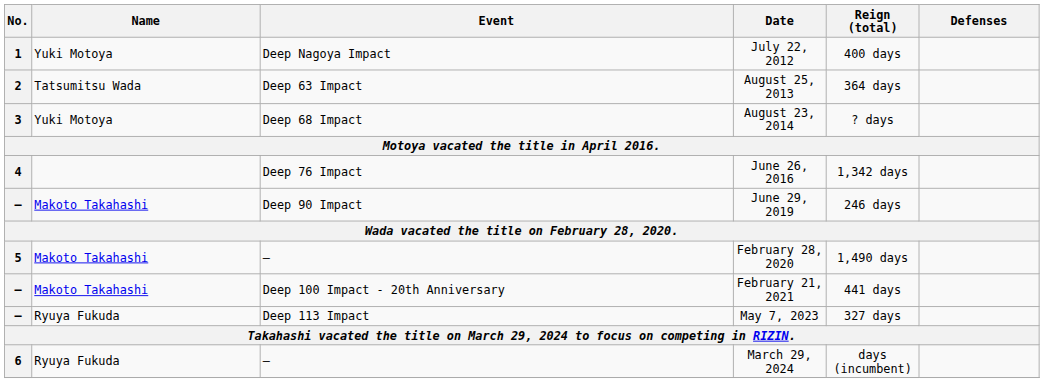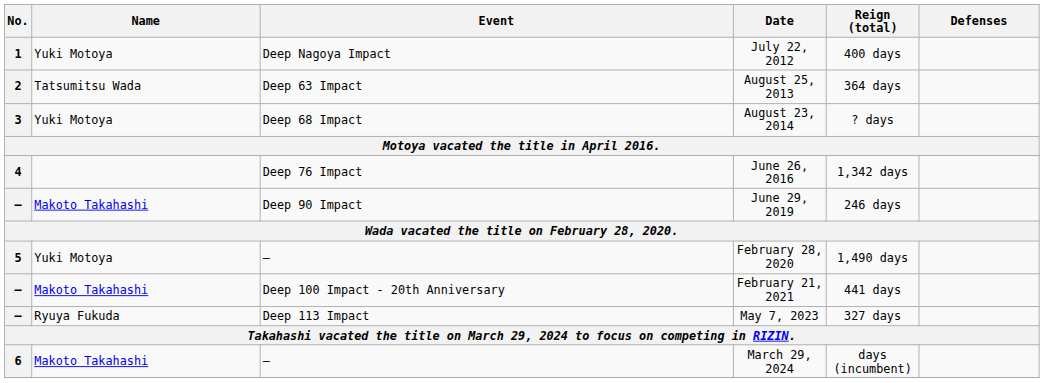 <table class="wikitable" style="width:90%;">
 <tr>
 <th style="width:2%;">No.</th>
 <th>Name</th>
 <th>Event</th>
 <th style="width:9%;">Date</th>
 <th style="width:9%;">Reign<br>(total)</th>
 <th>Defenses</th>
 </tr>
 <tr>
 <th>1</th>
 <td> Yuki Motoya<br></td>
 <td>Deep Nagoya Impact<br></td>
 <td align=center>July 22, 2012</td>
 <td align=center>400 days</td>
 <td></td>
 </tr>
 <tr>
 <th>2</th>
 <td> Tatsumitsu Wada</td>
 <td>Deep 63 Impact<br></td>
 <td align=center>August 25, 2013</td>
 <td align=center>364 days</td>
 <td></td>
 </tr>
 <tr>
 <th>3</th>
 <td> Yuki Motoya </td>
 <td>Deep 68 Impact<br></td>
 <td align=center>August 23, 2014</td>
 <td align=center>? days</td>
 <td><br></td>
 </tr>
 <tr>
 <th colspan=6 align=center><em>Motoya vacated the title in April 2016.</em></th>
 </tr>
 <tr>
 <th>4</th>
 <td><br></td>
 <td>Deep 76 Impact<br></td>
 <td align=center>June 26, 2016</td>
 <td align=center>1,342 days</td>
 <td><br></td>
 </tr>
 <tr>
 <th>—</th>
 <td> <a href='#'>Makoto Takahashi</a><br></td>
 <td>Deep 90 Impact<br></td>
 <td align=center>June 29, 2019</td>
 <td align=center>246 days</td>
 <td></td>
 </tr>
 <tr>
 <th colspan=6 align=center><em>Wada vacated the title on February 28, 2020.</em></th>
 </tr>
 <tr>
 <th>5</th>
-<td> <a href='#'>Makoto Takahashi</a><br></td>
+<td> Yuki Motoya<br></td>
 <td>—</td>
 <td align=center>February 28, 2020</td>
 <td align=center>1,490 days</td>
 <td><br></td>
 </tr>
 <tr>
 <th>—</th>
 <td> <a href='#'>Makoto Takahashi</a><br></td>
 <td>Deep 100 Impact - 20th Anniversary<br></td>
 <td align=center>February 21, 2021</td>
 <td align=center>441 days</td>
 <td><br></td>
 </tr>
 <tr>
 <th>—</th>
 <td> Ryuya Fukuda<br></td>
 <td>Deep 113 Impact<br></td>
 <td align=center>May 7, 2023</td>
 <td align=center>327 days</td>
 <td></td>
 </tr>
 <tr>
 <th colspan=6 align=center><em>Takahashi vacated the title on March 29, 2024 to focus on competing in <a href='#'>RIZIN</a>.</em></th>
 </tr>
 <tr>
 <th>6</th>
-<td> Ryuya Fukuda<br></td>
+<td> <a href='#'>Makoto Takahashi</a><br></td>
 <td>—</td>
 <td align=center>March 29, 2024</td>
 <td align=center> days<br>(incumbent)</td>
 <td></td>
 </tr>
 <tr>
 </tr>
 </table>
